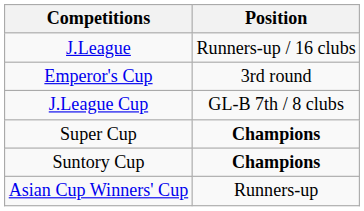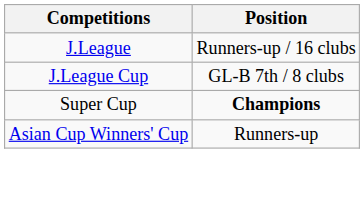 <table class="wikitable" style="text-align:center;">
 <tr>
 <th>Competitions</th>
 <th>Position</th>
 </tr>
 <tr>
 <td><a href='#'>J.League</a></td>
 <td>Runners-up / 16 clubs</td>
 </tr>
 <tr>
-<td><a href='#'>Emperor's Cup</a></td>
-<td>3rd round</td>
-</tr>
-<tr>
 <td><a href='#'>J.League Cup</a></td>
 <td>GL-B 7th / 8 clubs</td>
 </tr>
 <tr>
 <td>Super Cup</td>
 <td><strong>Champions</strong></td>
 </tr>
 <tr>
-<td>Suntory Cup</td>
-<td><strong>Champions</strong></td>
-</tr>
-<tr>
 <td><a href='#'>Asian Cup Winners' Cup</a></td>
 <td>Runners-up</td>
 </tr>
 </table>
